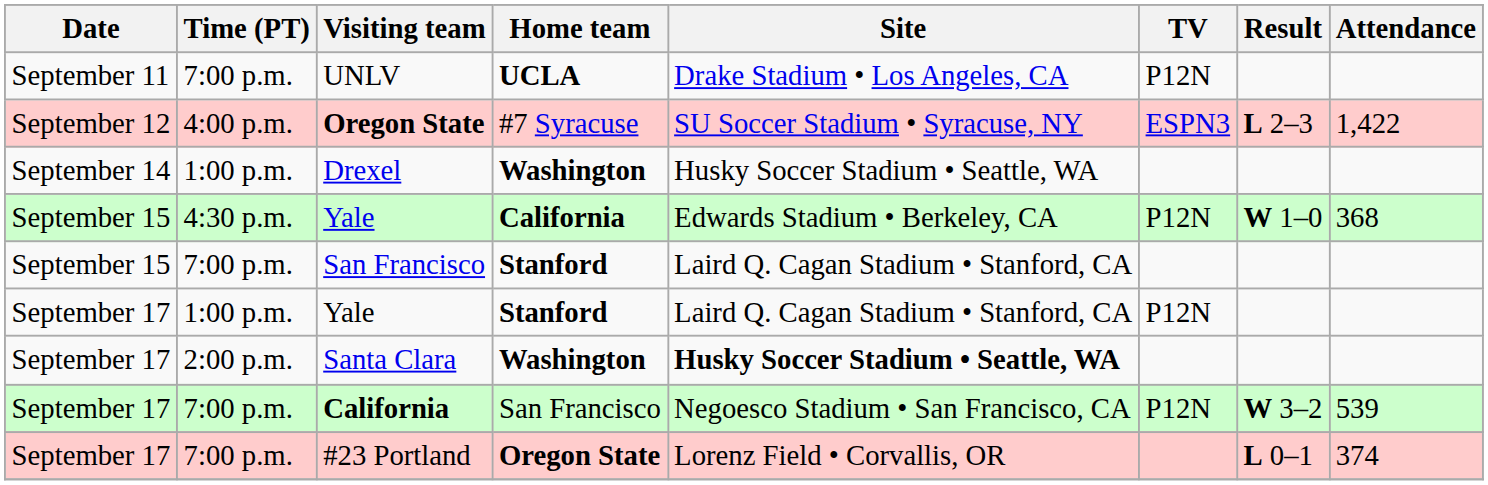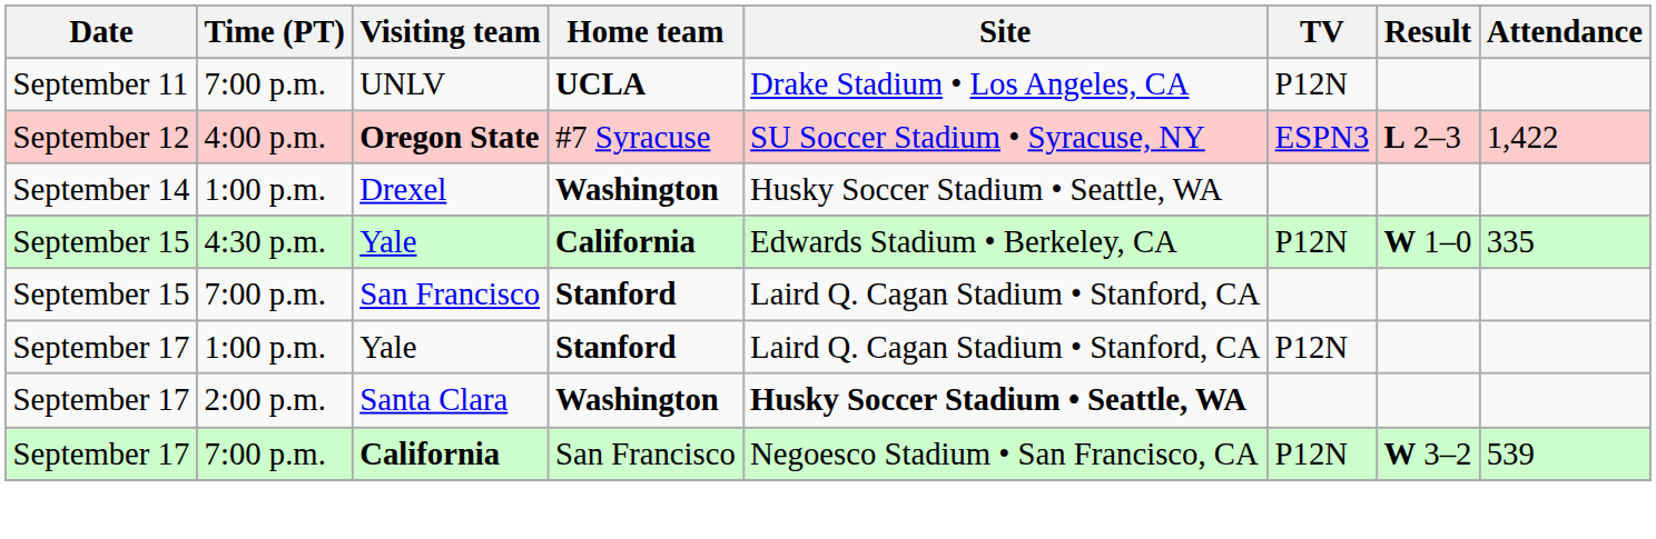 <table class="wikitable" style="font-size:95%;">
 <tr>
 <th>Date</th>
 <th>Time (PT)</th>
 <th>Visiting team</th>
 <th>Home team</th>
 <th>Site</th>
 <th>TV</th>
 <th>Result</th>
 <th>Attendance</th>
 </tr>
 <tr>
 <td>September 11</td>
 <td>7:00 p.m.</td>
 <td>UNLV</td>
 <td><strong>UCLA</strong></td>
 <td><a href='#'>Drake Stadium</a> • <a href='#'>Los Angeles, CA</a></td>
 <td>P12N</td>
 <td></td>
 <td></td>
 </tr>
 <tr style="background:#fcc;">
 <td>September 12</td>
 <td>4:00 p.m.</td>
 <td><strong>Oregon State</strong></td>
 <td>#7 <a href='#'>Syracuse</a></td>
 <td><a href='#'>SU Soccer Stadium</a> • <a href='#'>Syracuse, NY</a></td>
 <td><a href='#'>ESPN3</a></td>
 <td><strong>L</strong> 2–3</td>
 <td>1,422</td>
 </tr>
 <tr>
 <td>September 14</td>
 <td>1:00 p.m.</td>
 <td><a href='#'>Drexel</a></td>
 <td><strong>Washington</strong></td>
 <td>Husky Soccer Stadium • Seattle, WA</td>
 <td></td>
 <td></td>
 <td></td>
 </tr>
 <tr style="background:#cfc;">
 <td>September 15</td>
 <td>4:30 p.m.</td>
 <td><a href='#'>Yale</a></td>
 <td><strong>California</strong></td>
 <td>Edwards Stadium • Berkeley, CA</td>
 <td>P12N</td>
 <td><strong>W</strong> 1–0</td>
-<td>368</td>
+<td>335</td>
 </tr>
 <tr>
 <td>September 15</td>
 <td>7:00 p.m.</td>
 <td><a href='#'>San Francisco</a></td>
 <td><strong>Stanford</strong></td>
 <td>Laird Q. Cagan Stadium • Stanford, CA</td>
 <td></td>
 <td></td>
 <td></td>
 </tr>
 <tr>
 <td>September 17</td>
 <td>1:00 p.m.</td>
 <td>Yale</td>
 <td><strong>Stanford</strong></td>
 <td>Laird Q. Cagan Stadium • Stanford, CA</td>
 <td>P12N</td>
 <td></td>
 <td></td>
 </tr>
 <tr>
 <td>September 17</td>
 <td>2:00 p.m.</td>
 <td><a href='#'>Santa Clara</a></td>
 <td><strong>Washington</strong></td>
 <td><strong>Husky Soccer Stadium • Seattle, WA</strong></td>
 <td></td>
 <td></td>
 <td></td>
 </tr>
 <tr style="background:#cfc;">
 <td>September 17</td>
 <td>7:00 p.m.</td>
 <td><strong>California</strong></td>
 <td>San Francisco</td>
 <td>Negoesco Stadium • San Francisco, CA</td>
 <td>P12N</td>
 <td><strong>W</strong> 3–2</td>
 <td>539</td>
 </tr>
-<tr style="background:#fcc;">
-<td>September 17</td>
-<td>7:00 p.m.</td>
-<td>#23 Portland</td>
-<td><strong>Oregon State</strong></td>
-<td>Lorenz Field • Corvallis, OR</td>
-<td></td>
-<td><strong>L</strong> 0–1</td>
-<td>374</td>
-</tr>
 <tr>
 </tr>
 </table>
